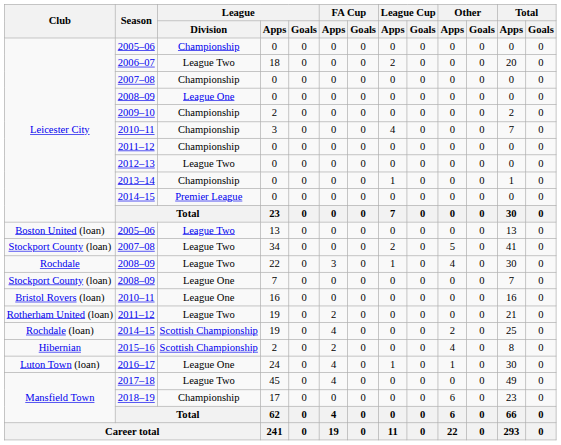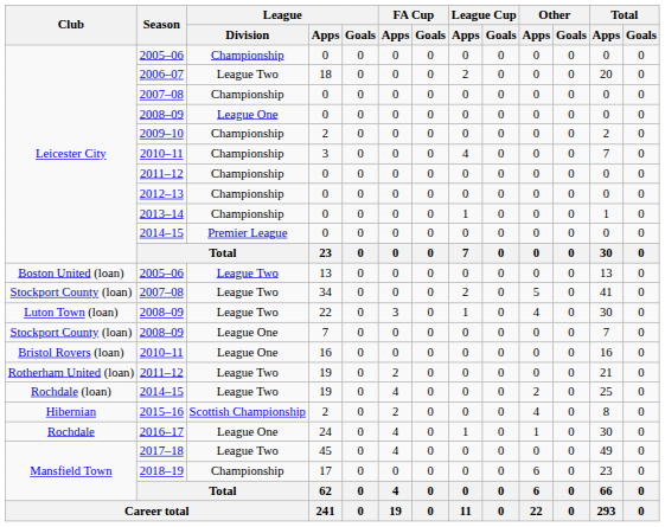 <table class="wikitable" style="text-align:center">
 <tr>
 <th rowspan="2">Club</th>
 <th rowspan="2">Season</th>
 <th colspan="3">League</th>
 <th colspan="2">FA Cup</th>
 <th colspan="2">League Cup</th>
 <th colspan="2">Other</th>
 <th colspan="2">Total</th>
 </tr>
 <tr>
 <th>Division</th>
 <th>Apps</th>
 <th>Goals</th>
 <th>Apps</th>
 <th>Goals</th>
 <th>Apps</th>
 <th>Goals</th>
 <th>Apps</th>
 <th>Goals</th>
 <th>Apps</th>
 <th>Goals</th>
 </tr>
 <tr>
 <td rowspan=11><a href='#'>Leicester City</a></td>
 <td><a href='#'>2005–06</a></td>
 <td><a href='#'>Championship</a></td>
 <td>0</td>
 <td>0</td>
 <td>0</td>
 <td>0</td>
 <td>0</td>
 <td>0</td>
 <td>0</td>
 <td>0</td>
 <td>0</td>
 <td>0</td>
 </tr>
 <tr>
 <td><a href='#'>2006–07</a></td>
 <td>League Two</td>
 <td>18</td>
 <td>0</td>
 <td>0</td>
 <td>0</td>
 <td>2</td>
 <td>0</td>
 <td>0</td>
 <td>0</td>
 <td>20</td>
 <td>0</td>
 </tr>
 <tr>
 <td><a href='#'>2007–08</a></td>
 <td>Championship</td>
 <td>0</td>
 <td>0</td>
 <td>0</td>
 <td>0</td>
 <td>0</td>
 <td>0</td>
 <td>0</td>
 <td>0</td>
 <td>0</td>
 <td>0</td>
 </tr>
 <tr>
 <td><a href='#'>2008–09</a></td>
 <td><a href='#'>League One</a></td>
 <td>0</td>
 <td>0</td>
 <td>0</td>
 <td>0</td>
 <td>0</td>
 <td>0</td>
 <td>0</td>
 <td>0</td>
 <td>0</td>
 <td>0</td>
 </tr>
 <tr>
 <td><a href='#'>2009–10</a></td>
 <td>Championship</td>
 <td>2</td>
 <td>0</td>
 <td>0</td>
 <td>0</td>
 <td>0</td>
 <td>0</td>
 <td>0</td>
 <td>0</td>
 <td>2</td>
 <td>0</td>
 </tr>
 <tr>
 <td><a href='#'>2010–11</a></td>
 <td>Championship</td>
 <td>3</td>
 <td>0</td>
 <td>0</td>
 <td>0</td>
 <td>4</td>
 <td>0</td>
 <td>0</td>
 <td>0</td>
 <td>7</td>
 <td>0</td>
 </tr>
 <tr>
 <td><a href='#'>2011–12</a></td>
 <td>Championship</td>
 <td>0</td>
 <td>0</td>
 <td>0</td>
 <td>0</td>
 <td>0</td>
 <td>0</td>
 <td>0</td>
 <td>0</td>
 <td>0</td>
 <td>0</td>
 </tr>
 <tr>
 <td><a href='#'>2012–13</a></td>
-<td>League Two</td>
+<td>Championship</td>
 <td>0</td>
 <td>0</td>
 <td>0</td>
 <td>0</td>
 <td>0</td>
 <td>0</td>
 <td>0</td>
 <td>0</td>
 <td>0</td>
 <td>0</td>
 </tr>
 <tr>
 <td><a href='#'>2013–14</a></td>
 <td>Championship</td>
 <td>0</td>
 <td>0</td>
 <td>0</td>
 <td>0</td>
 <td>1</td>
 <td>0</td>
 <td>0</td>
 <td>0</td>
 <td>1</td>
 <td>0</td>
 </tr>
 <tr>
 <td><a href='#'>2014–15</a></td>
 <td><a href='#'>Premier League</a></td>
 <td>0</td>
 <td>0</td>
 <td>0</td>
 <td>0</td>
 <td>0</td>
 <td>0</td>
 <td>0</td>
 <td>0</td>
 <td>0</td>
 <td>0</td>
 </tr>
 <tr>
 <th colspan=2>Total</th>
 <th>23</th>
 <th>0</th>
 <th>0</th>
 <th>0</th>
 <th>7</th>
 <th>0</th>
 <th>0</th>
 <th>0</th>
 <th>30</th>
 <th>0</th>
 </tr>
 <tr>
 <td><a href='#'>Boston United</a> (loan)</td>
 <td><a href='#'>2005–06</a></td>
 <td><a href='#'>League Two</a></td>
 <td>13</td>
 <td>0</td>
 <td>0</td>
 <td>0</td>
 <td>0</td>
 <td>0</td>
 <td>0</td>
 <td>0</td>
 <td>13</td>
 <td>0</td>
 </tr>
 <tr>
 <td><a href='#'>Stockport County</a> (loan)</td>
 <td><a href='#'>2007–08</a></td>
 <td>League Two</td>
 <td>34</td>
 <td>0</td>
 <td>0</td>
 <td>0</td>
 <td>2</td>
 <td>0</td>
 <td>5</td>
 <td>0</td>
 <td>41</td>
 <td>0</td>
 </tr>
 <tr>
-<td><a href='#'>Rochdale</a></td>
+<td><a href='#'>Luton Town</a> (loan)</td>
 <td><a href='#'>2008–09</a></td>
 <td>League Two</td>
 <td>22</td>
 <td>0</td>
 <td>3</td>
 <td>0</td>
 <td>1</td>
 <td>0</td>
 <td>4</td>
 <td>0</td>
 <td>30</td>
 <td>0</td>
 </tr>
 <tr>
 <td><a href='#'>Stockport County</a> (loan)</td>
 <td><a href='#'>2008–09</a></td>
 <td>League One</td>
 <td>7</td>
 <td>0</td>
 <td>0</td>
 <td>0</td>
 <td>0</td>
 <td>0</td>
 <td>0</td>
 <td>0</td>
 <td>7</td>
 <td>0</td>
 </tr>
 <tr>
 <td><a href='#'>Bristol Rovers</a> (loan)</td>
 <td><a href='#'>2010–11</a></td>
 <td>League One</td>
 <td>16</td>
 <td>0</td>
 <td>0</td>
 <td>0</td>
 <td>0</td>
 <td>0</td>
 <td>0</td>
 <td>0</td>
 <td>16</td>
 <td>0</td>
 </tr>
 <tr>
 <td><a href='#'>Rotherham United</a> (loan)</td>
 <td><a href='#'>2011–12</a></td>
 <td>League Two</td>
 <td>19</td>
 <td>0</td>
 <td>2</td>
 <td>0</td>
 <td>0</td>
 <td>0</td>
 <td>0</td>
 <td>0</td>
 <td>21</td>
 <td>0</td>
 </tr>
 <tr>
 <td><a href='#'>Rochdale</a> (loan)</td>
 <td><a href='#'>2014–15</a></td>
-<td><a href='#'>Scottish Championship</a></td>
+<td>League Two</td>
 <td>19</td>
 <td>0</td>
 <td>4</td>
 <td>0</td>
 <td>0</td>
 <td>0</td>
 <td>2</td>
 <td>0</td>
 <td>25</td>
 <td>0</td>
 </tr>
 <tr>
 <td><a href='#'>Hibernian</a></td>
 <td><a href='#'>2015–16</a></td>
 <td><a href='#'>Scottish Championship</a></td>
 <td>2</td>
 <td>0</td>
 <td>2</td>
 <td>0</td>
 <td>0</td>
 <td>0</td>
 <td>4</td>
 <td>0</td>
 <td>8</td>
 <td>0</td>
 </tr>
 <tr>
-<td><a href='#'>Luton Town</a> (loan)</td>
+<td><a href='#'>Rochdale</a></td>
 <td><a href='#'>2016–17</a></td>
 <td>League One</td>
 <td>24</td>
 <td>0</td>
 <td>4</td>
 <td>0</td>
 <td>1</td>
 <td>0</td>
 <td>1</td>
 <td>0</td>
 <td>30</td>
 <td>0</td>
 </tr>
 <tr>
 <td rowspan=3><a href='#'>Mansfield Town</a></td>
 <td><a href='#'>2017–18</a></td>
 <td>League Two</td>
 <td>45</td>
 <td>0</td>
 <td>4</td>
 <td>0</td>
 <td>0</td>
 <td>0</td>
 <td>0</td>
 <td>0</td>
 <td>49</td>
 <td>0</td>
 </tr>
 <tr>
 <td><a href='#'>2018–19</a></td>
 <td>Championship</td>
 <td>17</td>
 <td>0</td>
 <td>0</td>
 <td>0</td>
 <td>0</td>
 <td>0</td>
 <td>6</td>
 <td>0</td>
 <td>23</td>
 <td>0</td>
 </tr>
 <tr>
 <th colspan=2>Total</th>
 <th>62</th>
 <th>0</th>
 <th>4</th>
 <th>0</th>
 <th>0</th>
 <th>0</th>
 <th>6</th>
 <th>0</th>
 <th>66</th>
 <th>0</th>
 </tr>
 <tr>
 <th colspan="3">Career total</th>
 <th>241</th>
 <th>0</th>
 <th>19</th>
 <th>0</th>
 <th>11</th>
 <th>0</th>
 <th>22</th>
 <th>0</th>
 <th>293</th>
 <th>0</th>
 </tr>
 </table>
